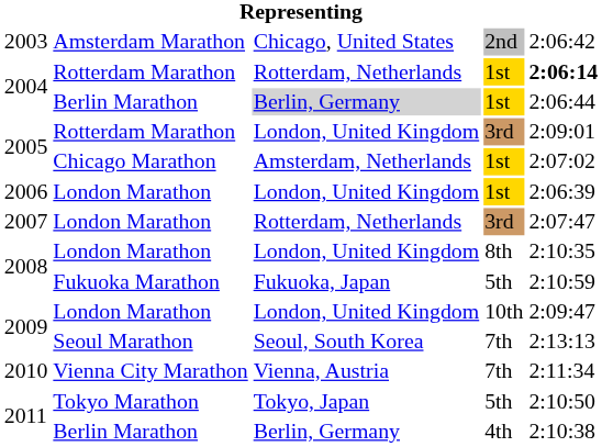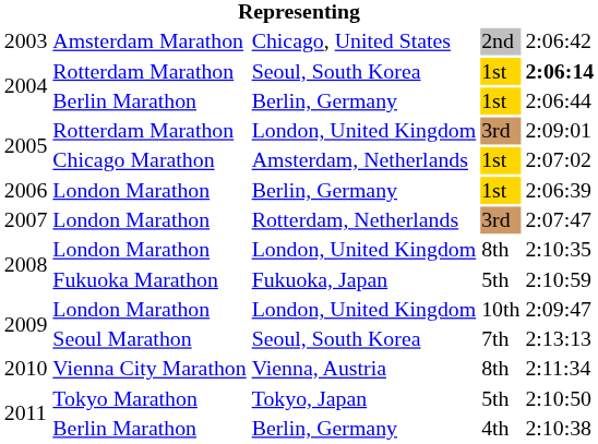 <table>
 <tr>
 <th colspan="6">Representing </th>
 </tr>
 <tr>
 <td>2003</td>
 <td><a href='#'>Amsterdam Marathon</a></td>
 <td><a href='#'>Chicago</a>, <a href='#'>United States</a></td>
 <td bgcolor=silver>2nd</td>
 <td>2:06:42</td>
 </tr>
 <tr>
 <td rowspan=2>2004</td>
 <td><a href='#'>Rotterdam Marathon</a></td>
-<td><a href='#'>Rotterdam, Netherlands</a></td>
+<td><a href='#'>Seoul, South Korea</a></td>
 <td bgcolor=gold>1st</td>
 <td><strong>2:06:14</strong></td>
 </tr>
 <tr>
 <td><a href='#'>Berlin Marathon</a></td>
-<td style="background: lightgrey;"><a href='#'>Berlin, Germany</a></td>
+<td><a href='#'>Berlin, Germany</a></td>
 <td bgcolor=gold>1st</td>
 <td>2:06:44</td>
 </tr>
 <tr>
 <td rowspan=2>2005</td>
 <td><a href='#'>Rotterdam Marathon</a></td>
 <td><a href='#'>London, United Kingdom</a></td>
 <td bgcolor=cc9966>3rd</td>
 <td>2:09:01</td>
 </tr>
 <tr>
 <td><a href='#'>Chicago Marathon</a></td>
 <td><a href='#'>Amsterdam, Netherlands</a></td>
 <td bgcolor=gold>1st</td>
 <td>2:07:02</td>
 </tr>
 <tr>
 <td>2006</td>
 <td><a href='#'>London Marathon</a></td>
-<td><a href='#'>London, United Kingdom</a></td>
+<td><a href='#'>Berlin, Germany</a></td>
 <td bgcolor=gold>1st</td>
 <td>2:06:39</td>
 </tr>
 <tr>
 <td>2007</td>
 <td><a href='#'>London Marathon</a></td>
 <td><a href='#'>Rotterdam, Netherlands</a></td>
 <td bgcolor=cc9966>3rd</td>
 <td>2:07:47</td>
 </tr>
 <tr>
 <td rowspan=2>2008</td>
 <td><a href='#'>London Marathon</a></td>
 <td><a href='#'>London, United Kingdom</a></td>
 <td>8th</td>
 <td>2:10:35</td>
 </tr>
 <tr>
 <td><a href='#'>Fukuoka Marathon</a></td>
 <td><a href='#'>Fukuoka, Japan</a></td>
 <td>5th</td>
 <td>2:10:59</td>
 </tr>
 <tr>
 <td rowspan=2>2009</td>
 <td><a href='#'>London Marathon</a></td>
 <td><a href='#'>London, United Kingdom</a></td>
 <td>10th</td>
 <td>2:09:47</td>
 </tr>
 <tr>
 <td><a href='#'>Seoul Marathon</a></td>
 <td><a href='#'>Seoul, South Korea</a></td>
 <td>7th</td>
 <td>2:13:13</td>
 </tr>
 <tr>
 <td>2010</td>
 <td><a href='#'>Vienna City Marathon</a></td>
 <td><a href='#'>Vienna, Austria</a></td>
-<td>7th</td>
+<td>8th</td>
 <td>2:11:34</td>
 </tr>
 <tr>
 <td rowspan=2>2011</td>
 <td><a href='#'>Tokyo Marathon</a></td>
 <td><a href='#'>Tokyo, Japan</a></td>
 <td>5th</td>
 <td>2:10:50</td>
 </tr>
 <tr>
 <td><a href='#'>Berlin Marathon</a></td>
 <td><a href='#'>Berlin, Germany</a></td>
 <td>4th</td>
 <td>2:10:38</td>
 </tr>
 </table>
